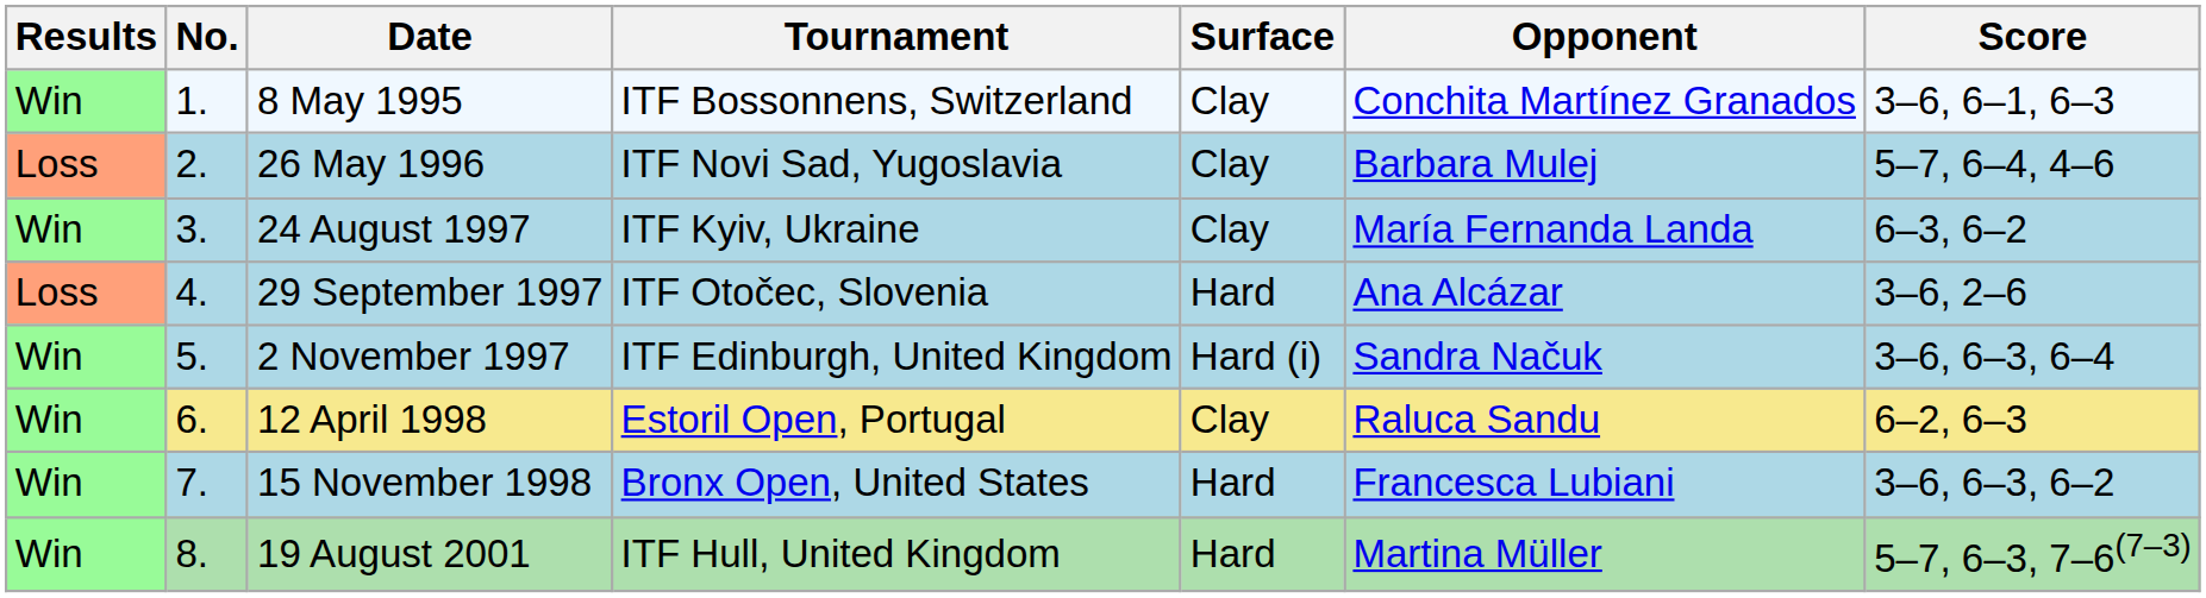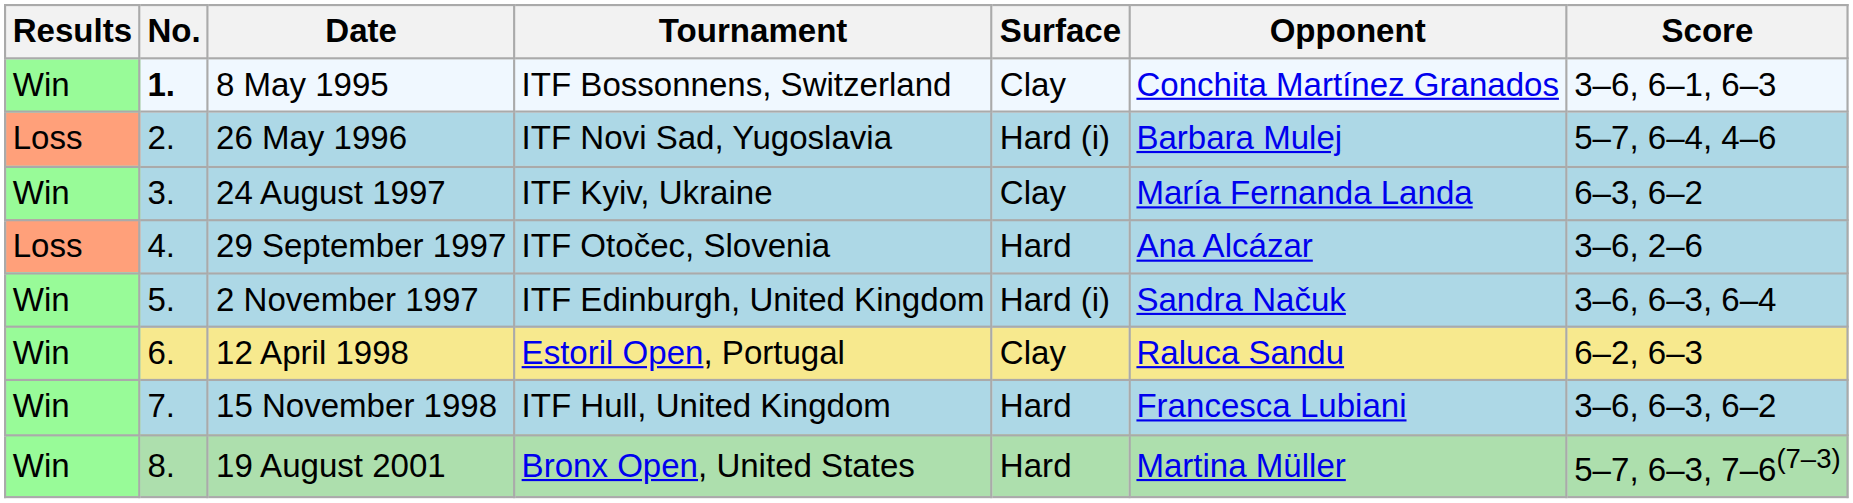 <table class="wikitable" style="font-size:97%;">
 <tr>
 <th>Results</th>
 <th>No.</th>
 <th>Date</th>
 <th>Tournament</th>
 <th>Surface</th>
 <th>Opponent</th>
 <th>Score</th>
 </tr>
 <tr bgcolor="#f0f8ff">
 <td style="background:#98fb98;">Win</td>
-<td>1.</td>
+<td><strong>1.</strong></td>
 <td>8 May 1995</td>
 <td>ITF Bossonnens, Switzerland</td>
 <td>Clay</td>
 <td> <a href='#'>Conchita Martínez Granados</a></td>
 <td>3–6, 6–1, 6–3</td>
 </tr>
 <tr bgcolor="lightblue">
 <td style="background:#ffa07a;">Loss</td>
 <td>2.</td>
 <td>26 May 1996</td>
 <td>ITF Novi Sad, Yugoslavia</td>
-<td>Clay</td>
+<td>Hard (i)</td>
 <td> <a href='#'>Barbara Mulej</a></td>
 <td>5–7, 6–4, 4–6</td>
 </tr>
 <tr bgcolor="lightblue">
 <td style="background:#98fb98;">Win</td>
 <td>3.</td>
 <td>24 August 1997</td>
 <td>ITF Kyiv, Ukraine</td>
 <td>Clay</td>
 <td> <a href='#'>María Fernanda Landa</a></td>
 <td>6–3, 6–2</td>
 </tr>
 <tr bgcolor="lightblue">
 <td style="background:#ffa07a;">Loss</td>
 <td>4.</td>
 <td>29 September 1997</td>
 <td>ITF Otočec, Slovenia</td>
 <td>Hard</td>
 <td> <a href='#'>Ana Alcázar</a></td>
 <td>3–6, 2–6</td>
 </tr>
 <tr bgcolor="lightblue">
 <td style="background:#98fb98;">Win</td>
 <td>5.</td>
 <td>2 November 1997</td>
 <td>ITF Edinburgh, United Kingdom</td>
 <td>Hard (i)</td>
 <td> <a href='#'>Sandra Načuk</a></td>
 <td>3–6, 6–3, 6–4</td>
 </tr>
 <tr bgcolor="#F7E98E">
 <td style="background:#98fb98;">Win</td>
 <td>6.</td>
 <td>12 April 1998</td>
 <td><a href='#'>Estoril Open</a>, Portugal</td>
 <td>Clay</td>
 <td> <a href='#'>Raluca Sandu</a></td>
 <td>6–2, 6–3</td>
 </tr>
 <tr bgcolor="lightblue">
 <td style="background:#98fb98;">Win</td>
 <td>7.</td>
 <td>15 November 1998</td>
-<td><a href='#'>Bronx Open</a>, United States</td>
+<td>ITF Hull, United Kingdom</td>
 <td>Hard</td>
 <td> <a href='#'>Francesca Lubiani</a></td>
 <td>3–6, 6–3, 6–2</td>
 </tr>
 <tr bgcolor="#ADDFAD">
 <td style="background:#98fb98;">Win</td>
 <td>8.</td>
 <td>19 August 2001</td>
-<td>ITF Hull, United Kingdom</td>
+<td><a href='#'>Bronx Open</a>, United States</td>
 <td>Hard</td>
 <td> <a href='#'>Martina Müller</a></td>
 <td>5–7, 6–3, 7–6<sup>(7–3)</sup></td>
 </tr>
 </table>
